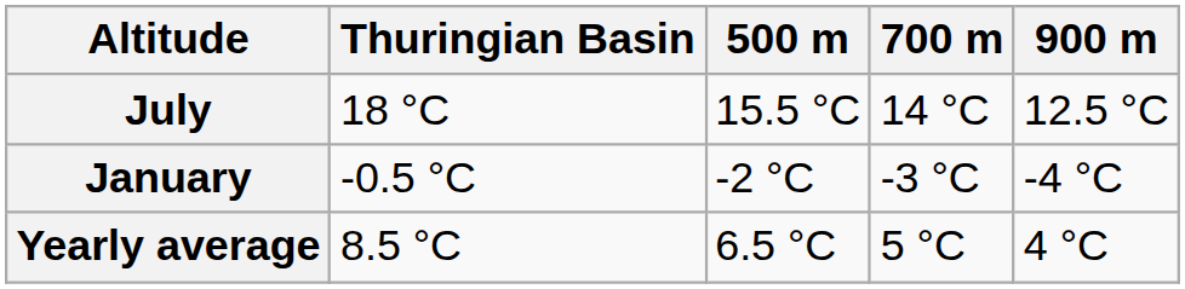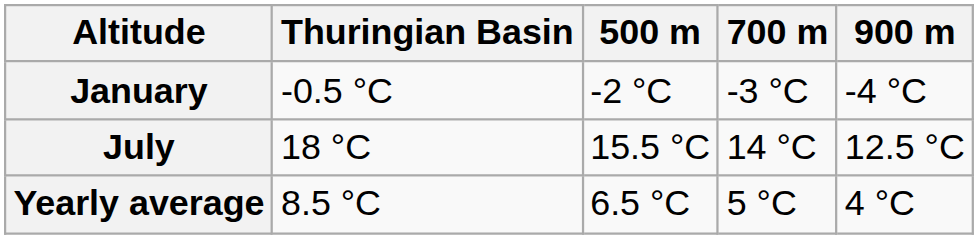 <table class="wikitable">
 <tr>
 <th>Altitude</th>
 <th>Thuringian Basin</th>
 <th>500 m</th>
 <th>700 m</th>
 <th>900 m</th>
 </tr>
 <tr>
+<th>January</th>
+<td>-0.5 °C</td>
+<td>-2 °C</td>
+<td>-3 °C</td>
+<td>-4 °C</td>
+</tr>
+<tr>
 <th>July</th>
 <td>18 °C</td>
 <td>15.5 °C</td>
 <td>14 °C</td>
 <td>12.5 °C</td>
-</tr>
-<tr>
-<th>January</th>
-<td>-0.5 °C</td>
-<td>-2 °C</td>
-<td>-3 °C</td>
-<td>-4 °C</td>
 </tr>
 <tr>
 <th>Yearly average</th>
 <td>8.5 °C</td>
 <td>6.5 °C</td>
 <td>5 °C</td>
 <td>4 °C</td>
 </tr>
 </table>
